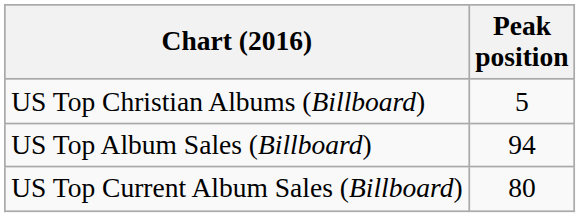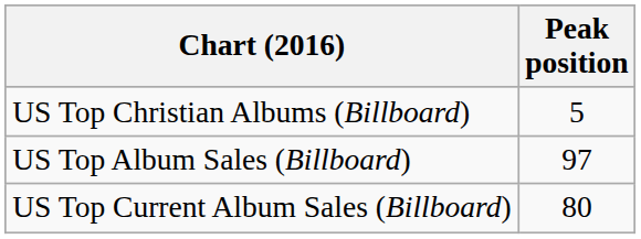 <table class="wikitable">
 <tr>
 <th>Chart (2016)</th>
 <th>Peak<br>position</th>
 </tr>
 <tr>
 <td>US Top Christian Albums (<em>Billboard</em>)</td>
 <td align=center>5</td>
 </tr>
 <tr>
 <td>US Top Album Sales (<em>Billboard</em>)</td>
-<td align=center>94</td>
+<td align=center>97</td>
 </tr>
 <tr>
 <td>US Top Current Album Sales (<em>Billboard</em>)</td>
 <td align=center>80</td>
 </tr>
 </table>
